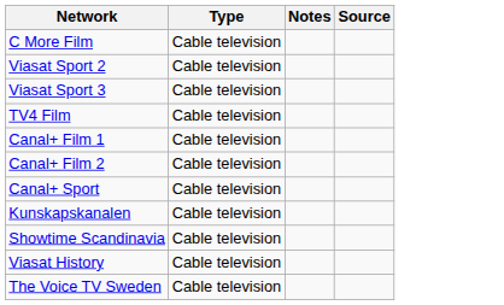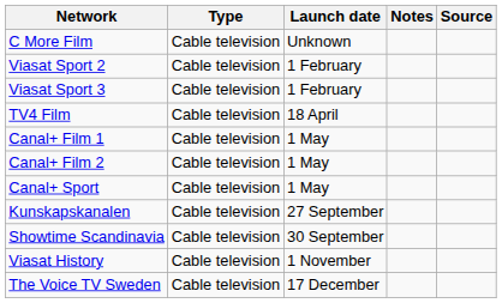 <table class="wikitable sortable">
 <tr>
 <th>Network</th>
 <th>Type</th>
+<th>Launch date</th>
 <th>Notes</th>
 <th>Source</th>
 </tr>
 <tr>
 <td><a href='#'>C More Film</a></td>
 <td>Cable television</td>
+<td>Unknown</td>
 <td></td>
 <td></td>
 </tr>
 <tr>
 <td><a href='#'>Viasat Sport 2</a></td>
 <td>Cable television</td>
+<td>1 February</td>
 <td></td>
 <td></td>
 </tr>
 <tr>
 <td><a href='#'>Viasat Sport 3</a></td>
 <td>Cable television</td>
+<td>1 February</td>
 <td></td>
 <td></td>
 </tr>
 <tr>
 <td><a href='#'>TV4 Film</a></td>
 <td>Cable television</td>
+<td>18 April</td>
 <td></td>
 <td></td>
 </tr>
 <tr>
 <td><a href='#'>Canal+ Film 1</a></td>
 <td>Cable television</td>
+<td>1 May</td>
 <td></td>
 <td></td>
 </tr>
 <tr>
 <td><a href='#'>Canal+ Film 2</a></td>
 <td>Cable television</td>
+<td>1 May</td>
 <td></td>
 <td></td>
 </tr>
 <tr>
 <td><a href='#'>Canal+ Sport</a></td>
 <td>Cable television</td>
+<td>1 May</td>
 <td></td>
 <td></td>
 </tr>
 <tr>
 <td><a href='#'>Kunskapskanalen</a></td>
 <td>Cable television</td>
+<td>27 September</td>
 <td></td>
 <td></td>
 </tr>
 <tr>
 <td><a href='#'>Showtime Scandinavia</a></td>
 <td>Cable television</td>
+<td>30 September</td>
 <td></td>
 <td></td>
 </tr>
 <tr>
 <td><a href='#'>Viasat History</a></td>
 <td>Cable television</td>
+<td>1 November</td>
 <td></td>
 <td></td>
 </tr>
 <tr>
 <td><a href='#'>The Voice TV Sweden</a></td>
 <td>Cable television</td>
+<td>17 December</td>
 <td></td>
 <td></td>
 </tr>
 </table>
